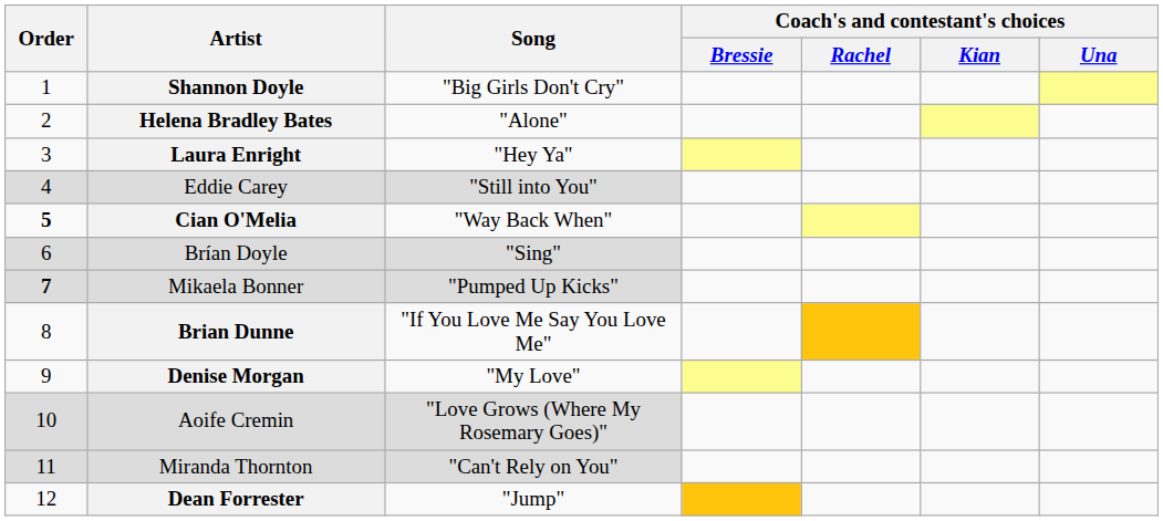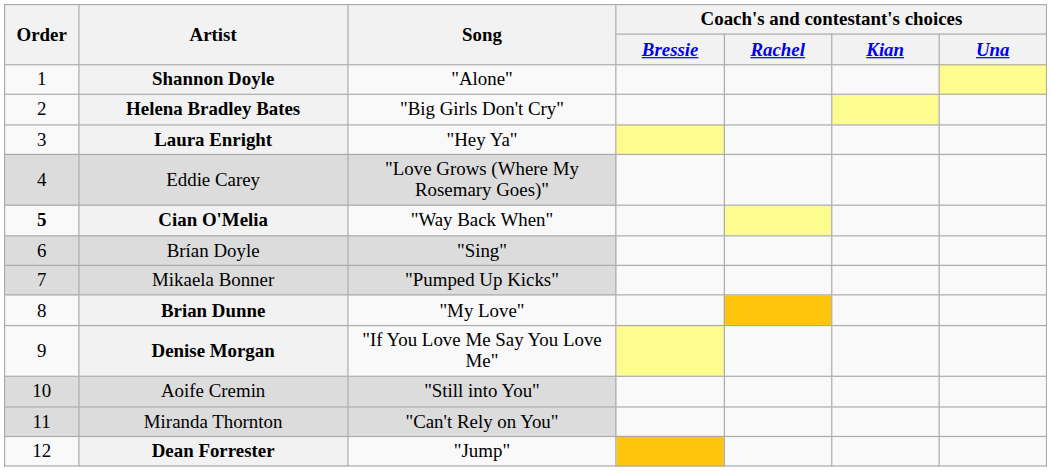 <table class="wikitable" style="text-align:center; width:100%;">
 <tr>
 <th scope="col" rowspan="2" width="5%">Order</th>
 <th scope="col" rowspan="2" width="20%">Artist</th>
 <th scope="col" rowspan="2" width="20%">Song</th>
 <th scope="col" colspan="4" width="32%">Coach's and contestant's choices</th>
 </tr>
 <tr>
 <th width="8%"><em><a href='#'>Bressie</a></em></th>
 <th width="8%"><em><a href='#'>Rachel</a></em></th>
 <th width="8%"><em><a href='#'>Kian</a></em></th>
 <th width="8%"><em><a href='#'>Una</a></em></th>
 </tr>
 <tr>
 <td>1</td>
 <th scope="row">Shannon Doyle</th>
-<td>"Big Girls Don't Cry"</td>
+<td>"Alone"</td>
 <td></td>
 <td><strong></strong></td>
 <td></td>
 <td style="background-color:#fdfc8f;"><strong></strong></td>
 </tr>
 <tr>
 <td>2</td>
 <th scope="row">Helena Bradley Bates</th>
-<td>"Alone"</td>
+<td>"Big Girls Don't Cry"</td>
 <td></td>
 <td><strong></strong></td>
 <td style="background-color:#fdfc8f;"><strong></strong></td>
 <td><strong></strong></td>
 </tr>
 <tr>
 <td>3</td>
 <th scope="row">Laura Enright</th>
 <td>"Hey Ya"</td>
 <td style="background-color:#fdfc8f;"><strong></strong></td>
 <td><strong></strong></td>
 <td><strong></strong></td>
 <td><strong></strong></td>
 </tr>
 <tr>
 <td style="background-color:#DCDCDC;">4</td>
 <td style="background-color:#DCDCDC;">Eddie Carey</td>
-<td style="background-color:#DCDCDC;">"Still into You"</td>
+<td style="background-color:#DCDCDC;">"Love Grows (Where My Rosemary Goes)"</td>
 <td></td>
 <td></td>
 <td></td>
 <td></td>
 </tr>
 <tr>
 <td><strong>5</strong></td>
 <th scope="row">Cian O'Melia</th>
 <td>"Way Back When"</td>
 <td></td>
 <td style="background-color:#fdfc8f;"><strong></strong></td>
 <td><strong></strong></td>
 <td></td>
 </tr>
 <tr>
 <td style="background-color:#DCDCDC;">6</td>
 <td style="background-color:#DCDCDC;">Brían Doyle</td>
 <td style="background-color:#DCDCDC;">"Sing"</td>
 <td></td>
 <td></td>
 <td></td>
 <td></td>
 </tr>
 <tr>
-<td style="background-color:#DCDCDC;"><strong>7</strong></td>
+<td style="background-color:#DCDCDC;">7</td>
 <td style="background-color:#DCDCDC;">Mikaela Bonner</td>
 <td style="background-color:#DCDCDC;">"Pumped Up Kicks"</td>
 <td></td>
 <td></td>
 <td></td>
 <td></td>
 </tr>
 <tr>
 <td>8</td>
 <th scope="row">Brian Dunne</th>
-<td>"If You Love Me Say You Love Me"</td>
+<td>"My Love"</td>
 <td></td>
 <td style="background-color:#FFC40C;"><strong></strong></td>
 <td></td>
 <td></td>
 </tr>
 <tr>
 <td>9</td>
 <th scope="row">Denise Morgan</th>
-<td>"My Love"</td>
+<td>"If You Love Me Say You Love Me"</td>
 <td style="background-color:#fdfc8f;"><strong></strong></td>
 <td><strong></strong></td>
 <td><strong></strong></td>
 <td><strong></strong></td>
 </tr>
 <tr>
 <td style="background-color:#DCDCDC;">10</td>
 <td style="background-color:#DCDCDC;">Aoife Cremin</td>
-<td style="background-color:#DCDCDC;">"Love Grows (Where My Rosemary Goes)"</td>
+<td style="background-color:#DCDCDC;">"Still into You"</td>
 <td></td>
 <td></td>
 <td></td>
 <td></td>
 </tr>
 <tr>
 <td style="background-color:#DCDCDC;">11</td>
 <td style="background-color:#DCDCDC;">Miranda Thornton</td>
 <td style="background-color:#DCDCDC;">"Can't Rely on You"</td>
 <td></td>
 <td></td>
 <td></td>
 <td></td>
 </tr>
 <tr>
 <td>12</td>
 <th scope="row">Dean Forrester</th>
 <td>"Jump"</td>
 <td style="background-color:#FFC40C;"><strong></strong></td>
 <td></td>
 <td></td>
 <td></td>
 </tr>
 </table>
